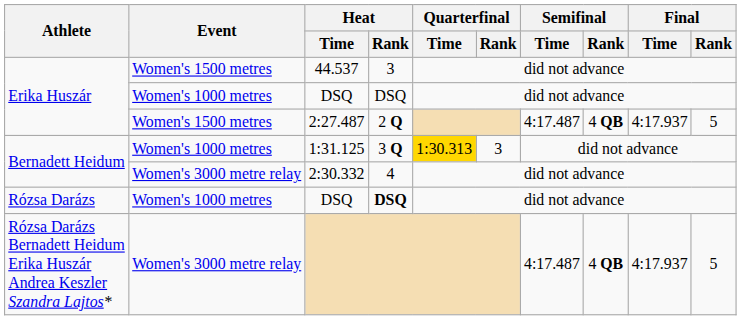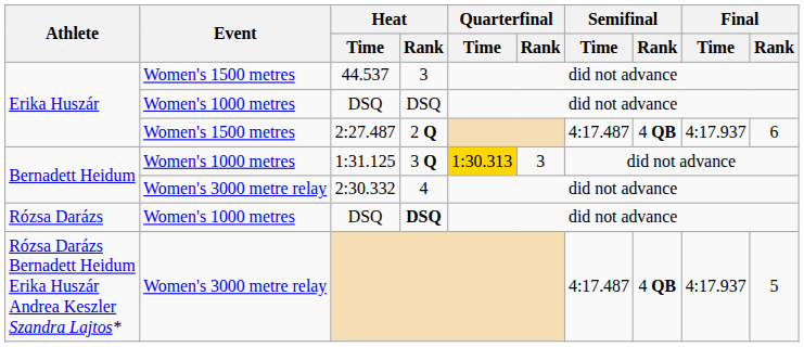 <table class="wikitable" style="font-size:90%">
 <tr>
 <th rowspan="2">Athlete</th>
 <th rowspan="2">Event</th>
 <th colspan="2">Heat</th>
 <th colspan="2">Quarterfinal</th>
 <th colspan="2">Semifinal</th>
 <th colspan="2">Final</th>
 </tr>
 <tr>
 <th>Time</th>
 <th>Rank</th>
 <th>Time</th>
 <th>Rank</th>
 <th>Time</th>
 <th>Rank</th>
 <th>Time</th>
 <th>Rank</th>
 </tr>
 <tr>
 <td rowspan="3"><a href='#'>Erika Huszár</a></td>
 <td><a href='#'>Women's 1500 metres</a></td>
 <td align="center">44.537</td>
 <td align="center">3</td>
 <td align="center" colspan=6>did not advance</td>
 </tr>
 <tr>
 <td><a href='#'>Women's 1000 metres</a></td>
 <td align="center">DSQ</td>
 <td align="center">DSQ</td>
 <td align="center" colspan=6>did not advance</td>
 </tr>
 <tr>
 <td><a href='#'>Women's 1500 metres</a></td>
 <td align="center">2:27.487</td>
 <td align="center">2 <strong>Q</strong></td>
 <td align="center" colspan=2 bgcolor="wheat"></td>
 <td align="center">4:17.487</td>
 <td align="center">4 <strong>QB</strong></td>
 <td align="center">4:17.937</td>
-<td align="center">5</td>
+<td align="center">6</td>
 </tr>
 <tr>
 <td rowspan="2"><a href='#'>Bernadett Heidum</a></td>
 <td><a href='#'>Women's 1000 metres</a></td>
 <td align="center">1:31.125</td>
 <td align="center">3 <strong>Q</strong></td>
 <td align="center" style="background: gold;">1:30.313</td>
 <td align="center">3</td>
 <td align="center" colspan=4>did not advance</td>
 </tr>
 <tr>
 <td><a href='#'>Women's 3000 metre relay</a></td>
 <td align="center">2:30.332</td>
 <td align="center">4</td>
 <td align="center" colspan=6>did not advance</td>
 </tr>
 <tr>
 <td><a href='#'>Rózsa Darázs</a></td>
 <td><a href='#'>Women's 1000 metres</a></td>
 <td align="center">DSQ</td>
 <td align="center"><strong>DSQ</strong></td>
 <td align="center" colspan=6>did not advance</td>
 </tr>
 <tr>
 <td><a href='#'>Rózsa Darázs</a><br><a href='#'>Bernadett Heidum</a><br><a href='#'>Erika Huszár</a><br><a href='#'>Andrea Keszler</a><br><em><a href='#'>Szandra Lajtos</a>*</em></td>
 <td><a href='#'>Women's 3000 metre relay</a></td>
 <td align="center" colspan=4 bgcolor="wheat"></td>
 <td align="center">4:17.487</td>
 <td align="center">4 <strong>QB</strong></td>
 <td align="center">4:17.937</td>
 <td align="center">5</td>
 </tr>
 </table>
